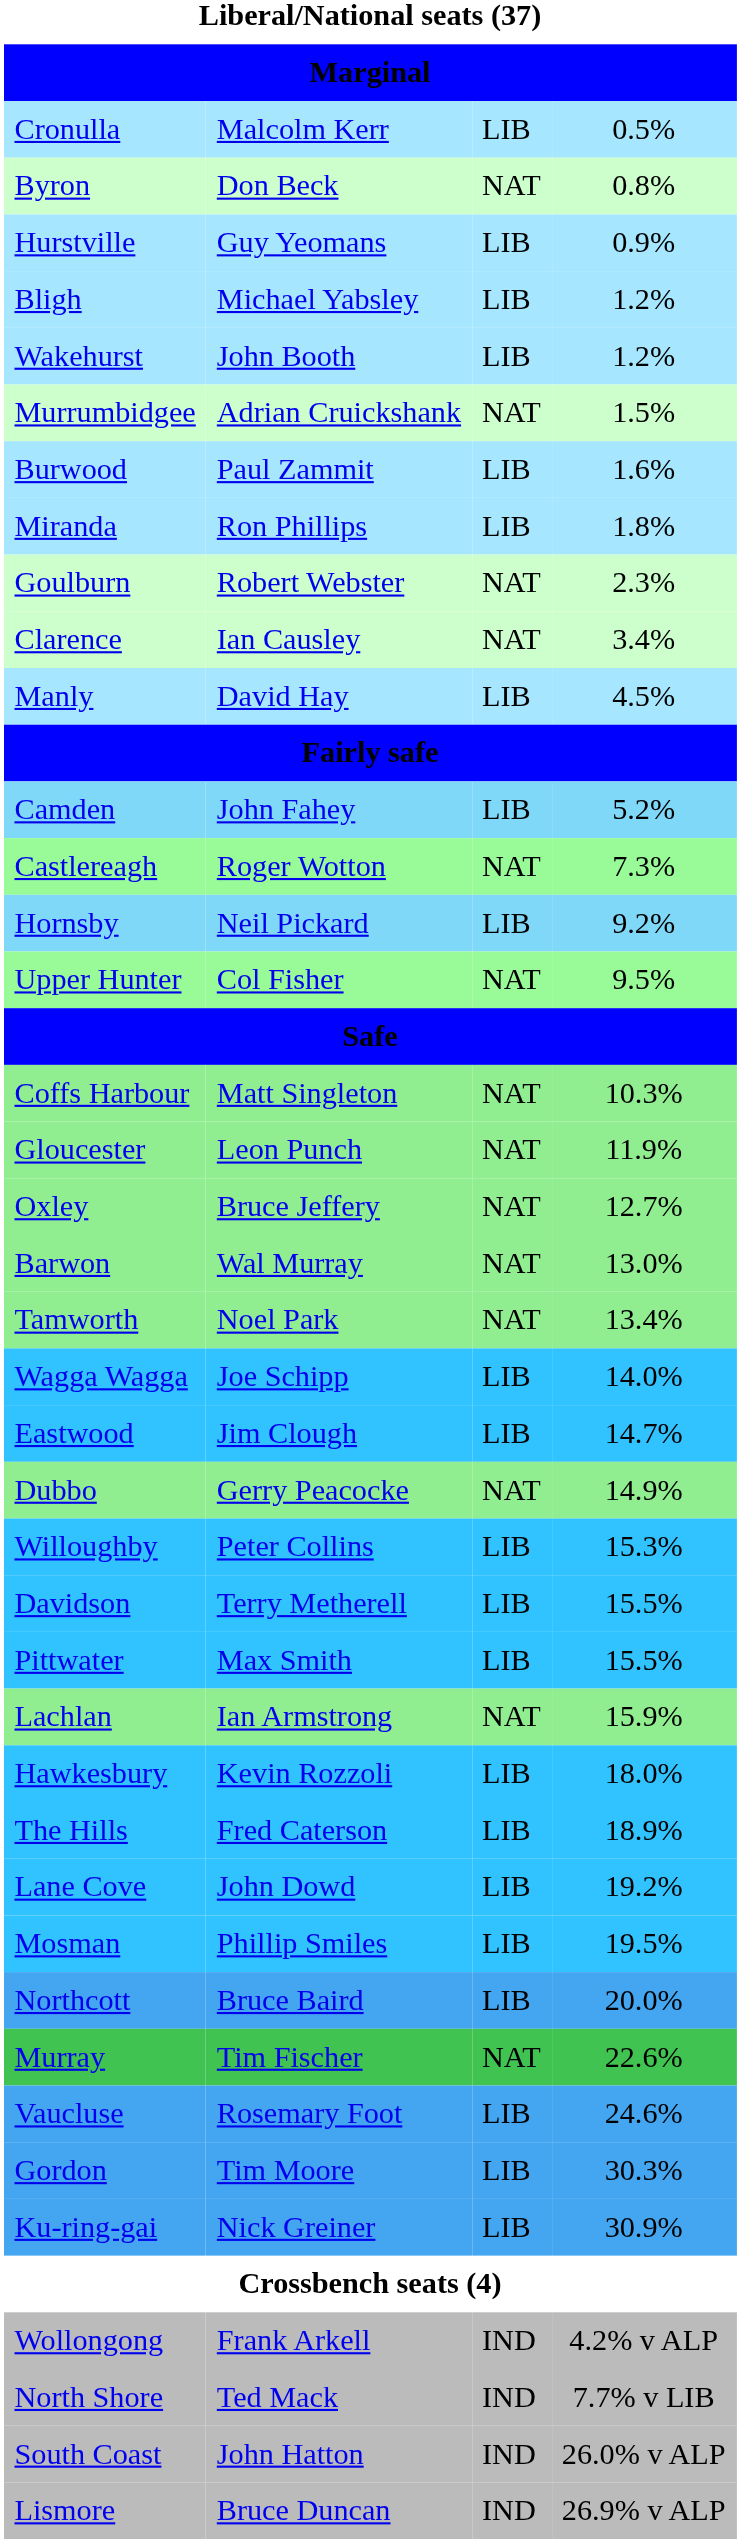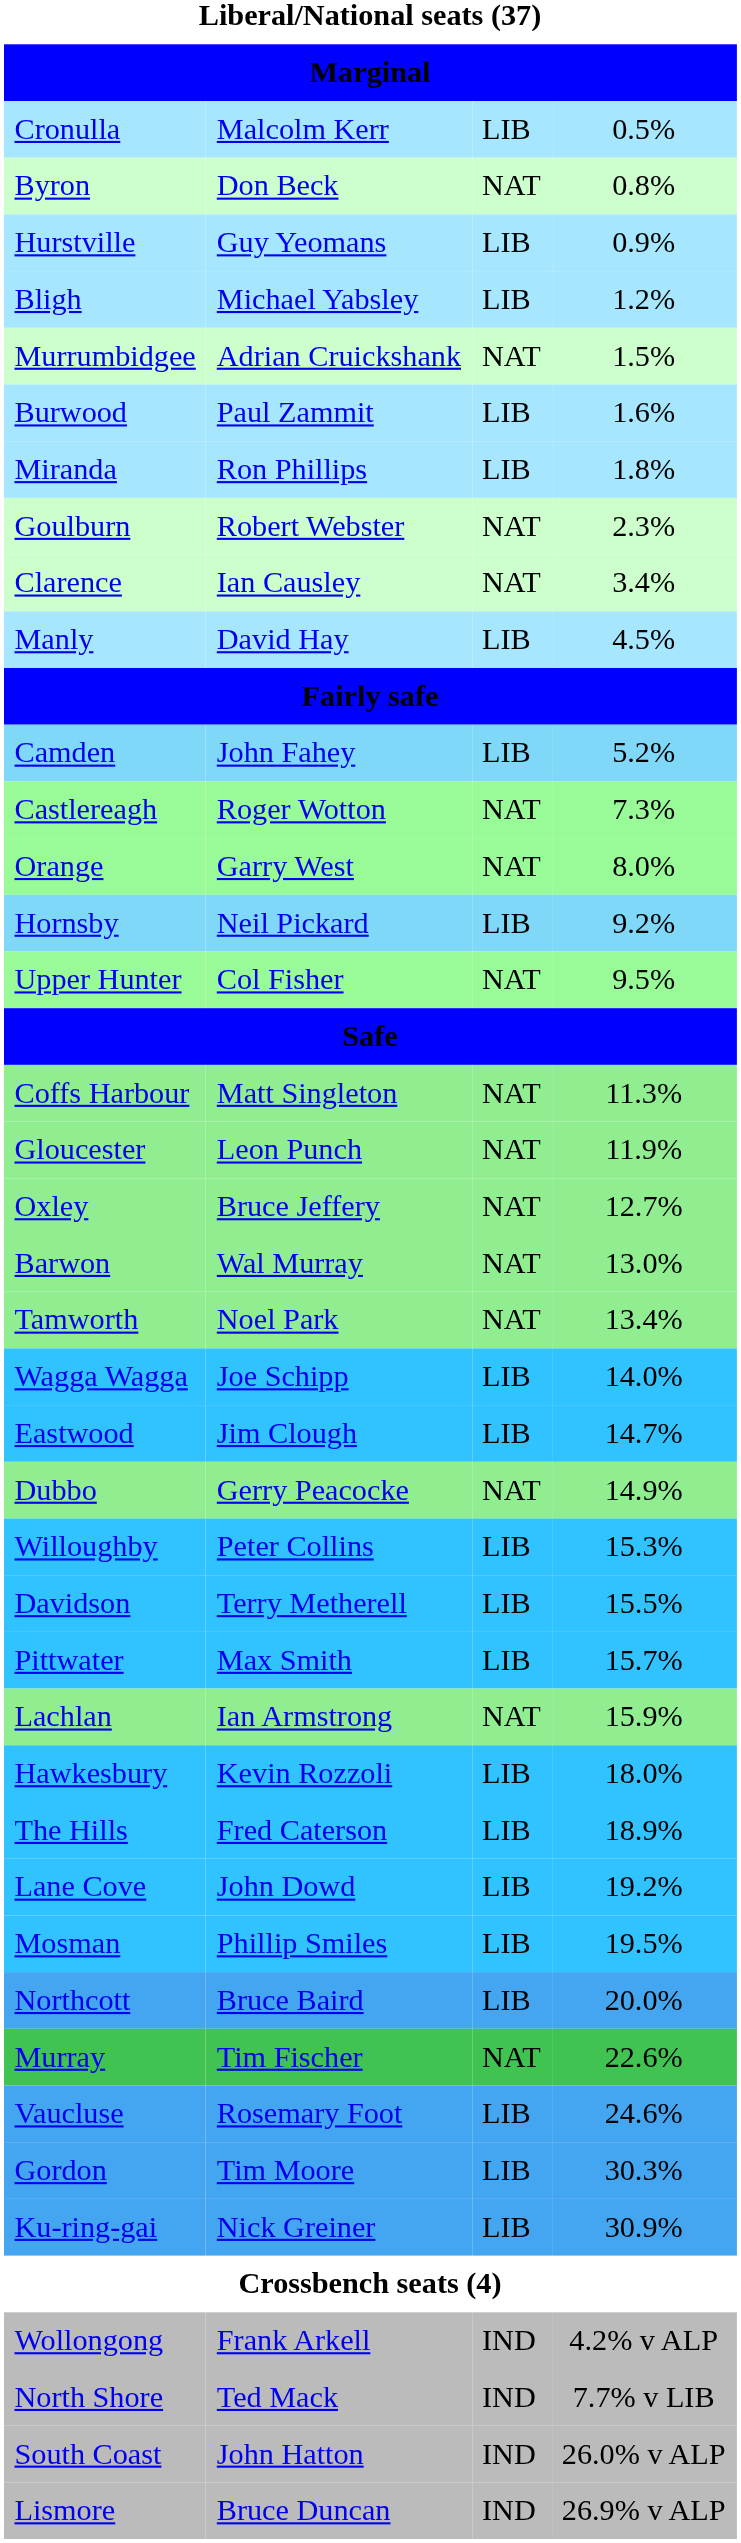 <table class="toccolours" cellpadding="5" cellspacing="0" style="float:left; margin-right:.5em; margin-top:.4em; font-size:90%;">
 <tr>
 <td COLSPAN=4 align="center"><strong>Liberal/National seats (37)</strong></td>
 </tr>
 <tr>
 <td COLSPAN=4 align="center" bgcolor="Blue"><span><strong>Marginal</strong></span></td>
 </tr>
 <tr>
 <td align="left" bgcolor="A6E7FF"><a href='#'>Cronulla</a></td>
 <td align="left" bgcolor="A6E7FF"><a href='#'>Malcolm Kerr</a></td>
 <td align="left" bgcolor="A6E7FF">LIB</td>
 <td align="center" bgcolor="A6E7FF">0.5%</td>
 </tr>
 <tr>
 <td align="left" bgcolor="CCFFCC"><a href='#'>Byron</a></td>
 <td align="left" bgcolor="CCFFCC"><a href='#'>Don Beck</a></td>
 <td align="left" bgcolor="CCFFCC">NAT</td>
 <td align="center" bgcolor="CCFFCC">0.8%</td>
 </tr>
 <tr>
 <td align="left" bgcolor="A6E7FF"><a href='#'>Hurstville</a></td>
 <td align="left" bgcolor="A6E7FF"><a href='#'>Guy Yeomans</a></td>
 <td align="left" bgcolor="A6E7FF">LIB</td>
 <td align="center" bgcolor="A6E7FF">0.9%</td>
 </tr>
 <tr>
 <td align="left" bgcolor="A6E7FF"><a href='#'>Bligh</a></td>
 <td align="left" bgcolor="A6E7FF"><a href='#'>Michael Yabsley</a></td>
-<td align="left" bgcolor="A6E7FF">LIB</td>
-<td align="center" bgcolor="A6E7FF">1.2%</td>
-</tr>
-<tr>
-<td align="left" bgcolor="A6E7FF"><a href='#'>Wakehurst</a></td>
-<td align="left" bgcolor="A6E7FF"><a href='#'>John Booth</a></td>
 <td align="left" bgcolor="A6E7FF">LIB</td>
 <td align="center" bgcolor="A6E7FF">1.2%</td>
 </tr>
 <tr>
 <td align="left" bgcolor="CCFFCC"><a href='#'>Murrumbidgee</a></td>
 <td align="left" bgcolor="CCFFCC"><a href='#'>Adrian Cruickshank</a></td>
 <td align="left" bgcolor="CCFFCC">NAT</td>
 <td align="center" bgcolor="CCFFCC">1.5%</td>
 </tr>
 <tr>
 <td align="left" bgcolor="A6E7FF"><a href='#'>Burwood</a></td>
 <td align="left" bgcolor="A6E7FF"><a href='#'>Paul Zammit</a></td>
 <td align="left" bgcolor="A6E7FF">LIB</td>
 <td align="center" bgcolor="A6E7FF">1.6%</td>
 </tr>
 <tr>
 <td align="left" bgcolor="A6E7FF"><a href='#'>Miranda</a></td>
 <td align="left" bgcolor="A6E7FF"><a href='#'>Ron Phillips</a></td>
 <td align="left" bgcolor="A6E7FF">LIB</td>
 <td align="center" bgcolor="A6E7FF">1.8%</td>
 </tr>
 <tr>
 <td align="left" bgcolor="CCFFCC"><a href='#'>Goulburn</a></td>
 <td align="left" bgcolor="CCFFCC"><a href='#'>Robert Webster</a></td>
 <td align="left" bgcolor="CCFFCC">NAT</td>
 <td align="center" bgcolor="CCFFCC">2.3%</td>
 </tr>
 <tr>
 <td align="left" bgcolor="CCFFCC"><a href='#'>Clarence</a></td>
 <td align="left" bgcolor="CCFFCC"><a href='#'>Ian Causley</a></td>
 <td align="left" bgcolor="CCFFCC">NAT</td>
 <td align="center" bgcolor="CCFFCC">3.4%</td>
 </tr>
 <tr>
 <td align="left" bgcolor="A6E7FF"><a href='#'>Manly</a></td>
 <td align="left" bgcolor="A6E7FF"><a href='#'>David Hay</a></td>
 <td align="left" bgcolor="A6E7FF">LIB</td>
 <td align="center" bgcolor="A6E7FF">4.5%</td>
 </tr>
 <tr>
 <td COLSPAN=4 align="center" bgcolor="blue"><span><strong>Fairly safe</strong></span></td>
 </tr>
 <tr>
 <td align="left" bgcolor="80D8F9"><a href='#'>Camden</a></td>
 <td align="left" bgcolor="80D8F9"><a href='#'>John Fahey</a></td>
 <td align="left" bgcolor="80D8F9">LIB</td>
 <td align="center" bgcolor="80D8F9">5.2%</td>
 </tr>
 <tr>
 <td align="left" bgcolor="98FB98"><a href='#'>Castlereagh</a></td>
 <td align="left" bgcolor="98FB98"><a href='#'>Roger Wotton</a></td>
 <td align="left" bgcolor="98FB98">NAT</td>
 <td align="center" bgcolor="98FB98">7.3%</td>
 </tr>
 <tr>
+<td align="left" bgcolor="98FB98"><a href='#'>Orange</a></td>
+<td align="left" bgcolor="98FB98"><a href='#'>Garry West</a></td>
+<td align="left" bgcolor="98FB98">NAT</td>
+<td align="center" bgcolor="98FB98">8.0%</td>
+</tr>
+<tr>
 <td align="left" bgcolor="80D8F9"><a href='#'>Hornsby</a></td>
 <td align="left" bgcolor="80D8F9"><a href='#'>Neil Pickard</a></td>
 <td align="left" bgcolor="80D8F9">LIB</td>
 <td align="center" bgcolor="80D8F9">9.2%</td>
 </tr>
 <tr>
 <td align="left" bgcolor="98FB98"><a href='#'>Upper Hunter</a></td>
 <td align="left" bgcolor="98FB98"><a href='#'>Col Fisher</a></td>
 <td align="left" bgcolor="98FB98">NAT</td>
 <td align="center" bgcolor="98FB98">9.5%</td>
 </tr>
 <tr>
 <td COLSPAN=4 align="center" bgcolor="blue"><span><strong>Safe</strong></span></td>
 </tr>
 <tr>
 <td align="left" bgcolor="90EE90"><a href='#'>Coffs Harbour</a></td>
 <td align="left" bgcolor="90EE90"><a href='#'>Matt Singleton</a></td>
 <td align="left" bgcolor="90EE90">NAT</td>
-<td align="center" bgcolor="90EE90">10.3%</td>
+<td align="center" bgcolor="90EE90">11.3%</td>
 </tr>
 <tr>
 <td align="left" bgcolor="90EE90"><a href='#'>Gloucester</a></td>
 <td align="left" bgcolor="90EE90"><a href='#'>Leon Punch</a></td>
 <td align="left" bgcolor="90EE90">NAT</td>
 <td align="center" bgcolor="90EE90">11.9%</td>
 </tr>
 <tr>
 <td align="left" bgcolor="90EE90"><a href='#'>Oxley</a></td>
 <td align="left" bgcolor="90EE90"><a href='#'>Bruce Jeffery</a></td>
 <td align="left" bgcolor="90EE90">NAT</td>
 <td align="center" bgcolor="90EE90">12.7%</td>
 </tr>
 <tr>
 <td align="left" bgcolor="90EE90"><a href='#'>Barwon</a></td>
 <td align="left" bgcolor="90EE90"><a href='#'>Wal Murray</a></td>
 <td align="left" bgcolor="90EE90">NAT</td>
 <td align="center" bgcolor="90EE90">13.0%</td>
 </tr>
 <tr>
 <td align="left" bgcolor="90EE90"><a href='#'>Tamworth</a></td>
 <td align="left" bgcolor="90EE90"><a href='#'>Noel Park</a></td>
 <td align="left" bgcolor="90EE90">NAT</td>
 <td align="center" bgcolor="90EE90">13.4%</td>
 </tr>
 <tr>
 <td align="left" bgcolor="31C3FF"><a href='#'>Wagga Wagga</a></td>
 <td align="left" bgcolor="31C3FF"><a href='#'>Joe Schipp</a></td>
 <td align="left" bgcolor="31C3FF">LIB</td>
 <td align="center" bgcolor="31C3FF">14.0%</td>
 </tr>
 <tr>
 <td align="left" bgcolor="31C3FF"><a href='#'>Eastwood</a></td>
 <td align="left" bgcolor="31C3FF"><a href='#'>Jim Clough</a></td>
 <td align="left" bgcolor="31C3FF">LIB</td>
 <td align="center" bgcolor="31C3FF">14.7%</td>
 </tr>
 <tr>
 <td align="left" bgcolor="90EE90"><a href='#'>Dubbo</a></td>
 <td align="left" bgcolor="90EE90"><a href='#'>Gerry Peacocke</a></td>
 <td align="left" bgcolor="90EE90">NAT</td>
 <td align="center" bgcolor="90EE90">14.9%</td>
 </tr>
 <tr>
 <td align="left" bgcolor="31C3FF"><a href='#'>Willoughby</a></td>
 <td align="left" bgcolor="31C3FF"><a href='#'>Peter Collins</a></td>
 <td align="left" bgcolor="31C3FF">LIB</td>
 <td align="center" bgcolor="31C3FF">15.3%</td>
 </tr>
 <tr>
 <td align="left" bgcolor="31C3FF"><a href='#'>Davidson</a></td>
 <td align="left" bgcolor="31C3FF"><a href='#'>Terry Metherell</a></td>
 <td align="left" bgcolor="31C3FF">LIB</td>
 <td align="center" bgcolor="31C3FF">15.5%</td>
 </tr>
 <tr>
 <td align="left" bgcolor="31C3FF"><a href='#'>Pittwater</a></td>
 <td align="left" bgcolor="31C3FF"><a href='#'>Max Smith</a></td>
 <td align="left" bgcolor="31C3FF">LIB</td>
-<td align="center" bgcolor="31C3FF">15.5%</td>
+<td align="center" bgcolor="31C3FF">15.7%</td>
 </tr>
 <tr>
 <td align="left" bgcolor="90EE90"><a href='#'>Lachlan</a></td>
 <td align="left" bgcolor="90EE90"><a href='#'>Ian Armstrong</a></td>
 <td align="left" bgcolor="90EE90">NAT</td>
 <td align="center" bgcolor="90EE90">15.9%</td>
 </tr>
 <tr>
 <td align="left" bgcolor="31C3FF"><a href='#'>Hawkesbury</a></td>
 <td align="left" bgcolor="31C3FF"><a href='#'>Kevin Rozzoli</a></td>
 <td align="left" bgcolor="31C3FF">LIB</td>
 <td align="center" bgcolor="31C3FF">18.0%</td>
 </tr>
 <tr>
 <td align="left" bgcolor="31C3FF"><a href='#'>The Hills</a></td>
 <td align="left" bgcolor="31C3FF"><a href='#'>Fred Caterson</a></td>
 <td align="left" bgcolor="31C3FF">LIB</td>
 <td align="center" bgcolor="31C3FF">18.9%</td>
 </tr>
 <tr>
 <td align="left" bgcolor="31C3FF"><a href='#'>Lane Cove</a></td>
 <td align="left" bgcolor="31C3FF"><a href='#'>John Dowd</a></td>
 <td align="left" bgcolor="31C3FF">LIB</td>
 <td align="center" bgcolor="31C3FF">19.2%</td>
 </tr>
 <tr>
 <td align="left" bgcolor="31C3FF"><a href='#'>Mosman</a></td>
 <td align="left" bgcolor="31C3FF"><a href='#'>Phillip Smiles</a></td>
 <td align="left" bgcolor="31C3FF">LIB</td>
 <td align="center" bgcolor="31C3FF">19.5%</td>
 </tr>
 <tr>
 <td align="left" bgcolor="44A6F1"><a href='#'>Northcott</a></td>
 <td align="left" bgcolor="44A6F1"><a href='#'>Bruce Baird</a></td>
 <td align="left" bgcolor="44A6F1">LIB</td>
 <td align="center" bgcolor="44A6F1">20.0%</td>
 </tr>
 <tr>
 <td align="left" bgcolor="40C351"><a href='#'>Murray</a></td>
 <td align="left" bgcolor="40C351"><a href='#'>Tim Fischer</a></td>
 <td align="left" bgcolor="40C351">NAT</td>
 <td align="center" bgcolor="40C351">22.6%</td>
 </tr>
 <tr>
 <td align="left" bgcolor="44A6F1"><a href='#'>Vaucluse</a></td>
 <td align="left" bgcolor="44A6F1"><a href='#'>Rosemary Foot</a></td>
 <td align="left" bgcolor="44A6F1">LIB</td>
 <td align="center" bgcolor="44A6F1">24.6%</td>
 </tr>
 <tr>
 <td align="left" bgcolor="44A6F1"><a href='#'>Gordon</a></td>
 <td align="left" bgcolor="44A6F1"><a href='#'>Tim Moore</a></td>
 <td align="left" bgcolor="44A6F1">LIB</td>
 <td align="center" bgcolor="44A6F1">30.3%</td>
 </tr>
 <tr>
 <td align="left" bgcolor="44A6F1"><a href='#'>Ku-ring-gai</a></td>
 <td align="left" bgcolor="44A6F1"><a href='#'>Nick Greiner</a></td>
 <td align="left" bgcolor="44A6F1">LIB</td>
 <td align="center" bgcolor="44A6F1">30.9%</td>
 </tr>
 <tr>
 <td COLSPAN=4 align="center"><strong>Crossbench seats (4)</strong></td>
 </tr>
 <tr>
 <td align="left" bgcolor="BBBBBB"><a href='#'>Wollongong</a></td>
 <td align="left" bgcolor="BBBBBB"><a href='#'>Frank Arkell</a></td>
 <td align="left" bgcolor="BBBBBB">IND</td>
 <td align="center" bgcolor="BBBBBB">4.2% v ALP</td>
 </tr>
 <tr>
 <td align="left" bgcolor="BBBBBB"><a href='#'>North Shore</a></td>
 <td align="left" bgcolor="BBBBBB"><a href='#'>Ted Mack</a></td>
 <td align="left" bgcolor="BBBBBB">IND</td>
 <td align="center" bgcolor="BBBBBB">7.7% v LIB</td>
 </tr>
 <tr>
 <td align="left" bgcolor="BBBBBB"><a href='#'>South Coast</a></td>
 <td align="left" bgcolor="BBBBBB"><a href='#'>John Hatton</a></td>
 <td align="left" bgcolor="BBBBBB">IND</td>
 <td align="center" bgcolor="BBBBBB">26.0% v ALP</td>
 </tr>
 <tr>
 <td align="left" bgcolor="BBBBBB"><a href='#'>Lismore</a></td>
 <td align="left" bgcolor="BBBBBB"><a href='#'>Bruce Duncan</a></td>
 <td align="left" bgcolor="BBBBBB">IND</td>
 <td align="center" bgcolor="BBBBBB">26.9% v ALP</td>
 </tr>
 <tr>
 </tr>
 </table>
